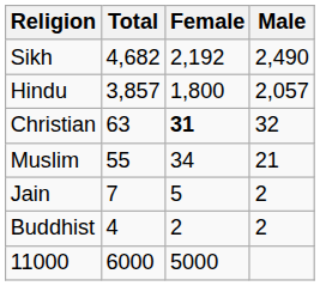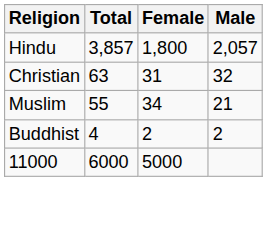 <table class="wikitable sortable">
 <tr>
 <th>Religion</th>
 <th>Total</th>
 <th>Female</th>
 <th>Male</th>
-</tr>
-<tr>
-<td>Sikh</td>
-<td>4,682</td>
-<td>2,192</td>
-<td>2,490</td>
 </tr>
 <tr>
 <td>Hindu</td>
 <td>3,857</td>
 <td>1,800</td>
 <td>2,057</td>
 </tr>
 <tr>
 <td>Christian</td>
 <td>63</td>
-<td><strong>31</strong></td>
+<td>31</td>
 <td>32</td>
 </tr>
 <tr>
 <td>Muslim</td>
 <td>55</td>
 <td>34</td>
 <td>21</td>
-</tr>
-<tr>
-<td>Jain</td>
-<td>7</td>
-<td>5</td>
-<td>2</td>
 </tr>
 <tr>
 <td>Buddhist</td>
 <td>4</td>
 <td>2</td>
 <td>2</td>
 </tr>
 <tr>
 <td Total>11000</td>
 <td>6000</td>
 <td>5000</td>
 </tr>
 </table>
